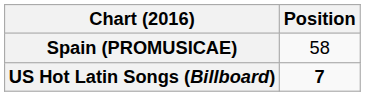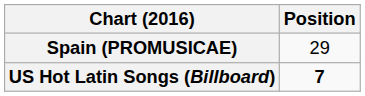 <table class="wikitable plainrowheaders" style="text-align:center">
 <tr>
 <th>Chart (2016)</th>
 <th>Position</th>
 </tr>
 <tr>
 <th scope="row">Spain (PROMUSICAE)</th>
-<td>58</td>
+<td>29</td>
 </tr>
 <tr>
 <th scope="row">US Hot Latin Songs (<em>Billboard</em>)</th>
 <td><strong>7</strong></td>
 </tr>
 </table>
